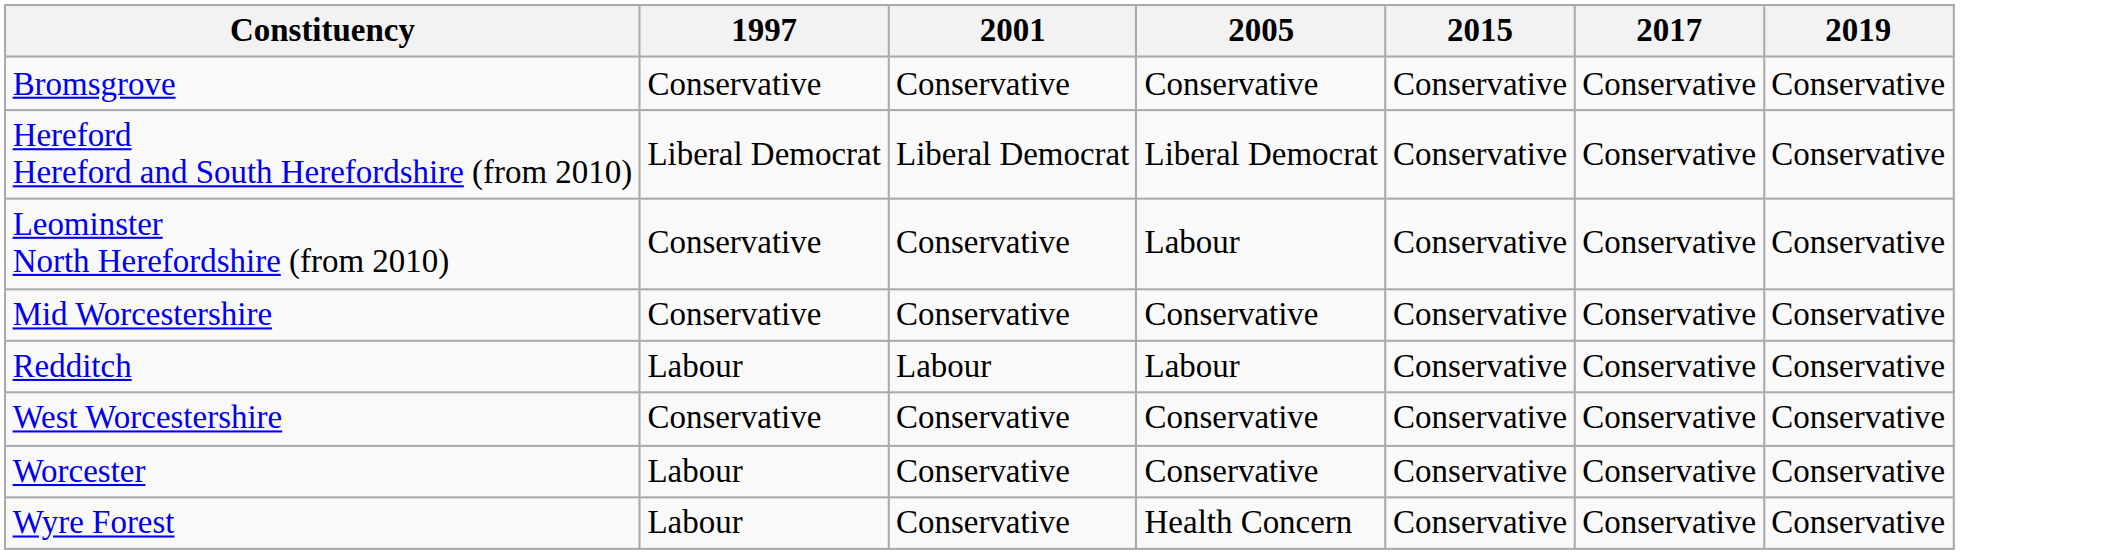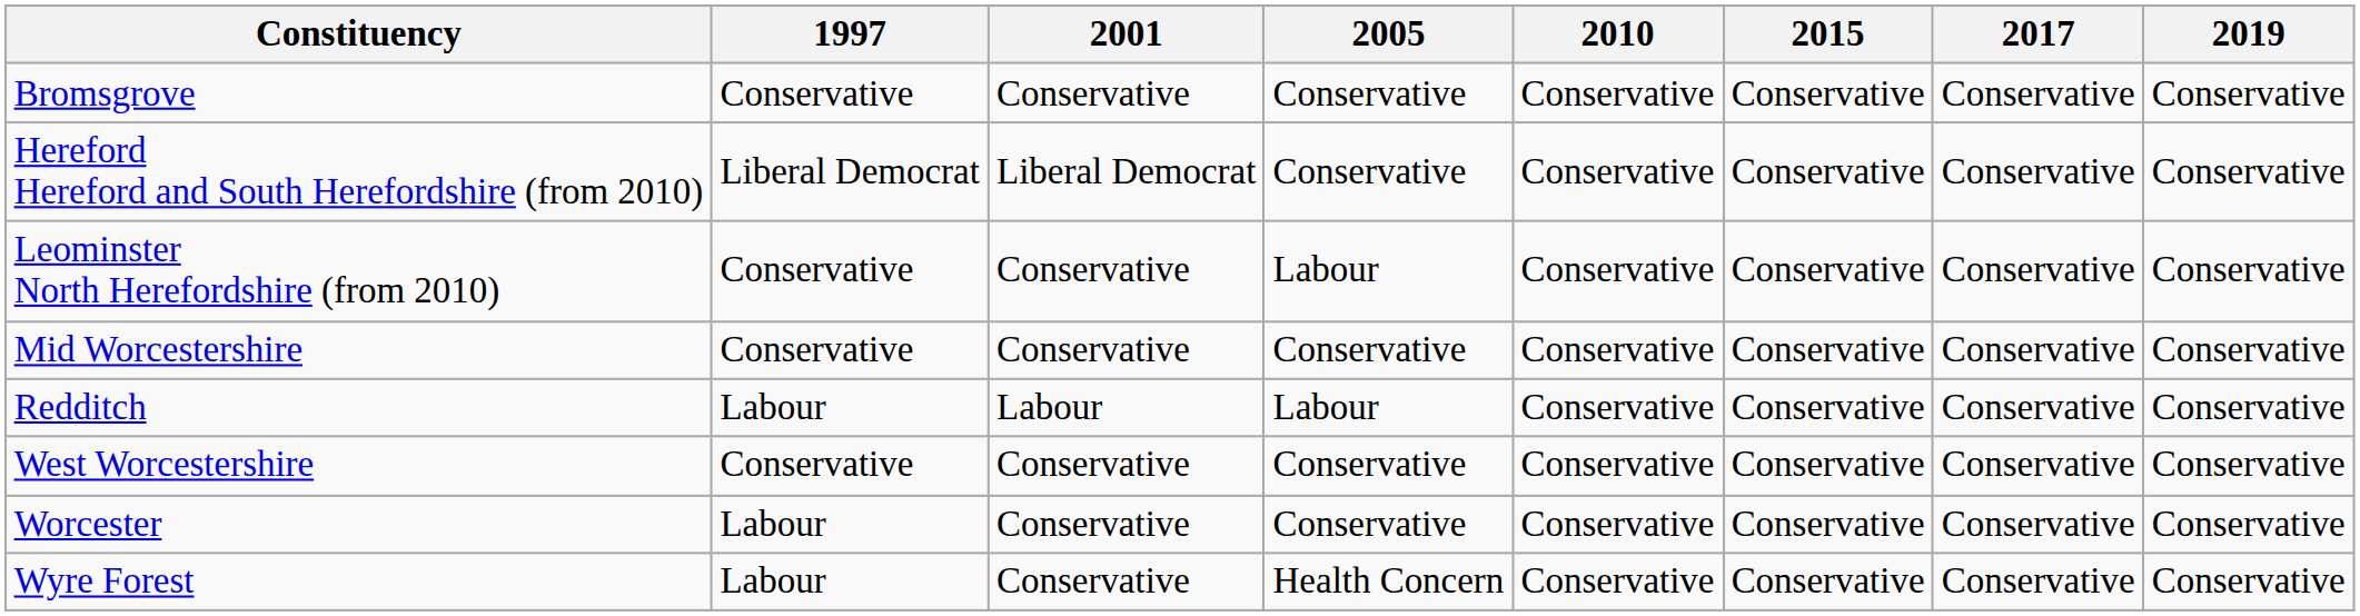 <table class="wikitable">
 <tr>
 <th>Constituency</th>
 <th>1997</th>
 <th>2001</th>
 <th>2005</th>
+<th>2010</th>
 <th>2015</th>
 <th>2017</th>
 <th>2019</th>
 </tr>
 <tr>
 <td><a href='#'>Bromsgrove</a></td>
 <td bgcolor=>Conservative</td>
 <td bgcolor=>Conservative</td>
 <td bgcolor=>Conservative</td>
 <td bgcolor=>Conservative</td>
 <td bgcolor=>Conservative</td>
 <td bgcolor=>Conservative</td>
+<td bgcolor=>Conservative</td>
 </tr>
 <tr>
 <td><a href='#'>Hereford</a><br><a href='#'>Hereford and South Herefordshire</a> (from 2010)</td>
 <td bgcolor=>Liberal Democrat</td>
 <td bgcolor=>Liberal Democrat</td>
-<td bgcolor=>Liberal Democrat</td>
+<td bgcolor=>Conservative</td>
+<td bgcolor=>Conservative</td>
 <td bgcolor=>Conservative</td>
 <td bgcolor=>Conservative</td>
 <td bgcolor=>Conservative</td>
 </tr>
 <tr>
 <td><a href='#'>Leominster</a><br><a href='#'>North Herefordshire</a> (from 2010)</td>
 <td bgcolor=>Conservative</td>
 <td bgcolor=>Conservative</td>
 <td bgcolor=>Labour</td>
 <td bgcolor=>Conservative</td>
 <td bgcolor=>Conservative</td>
 <td bgcolor=>Conservative</td>
+<td bgcolor=>Conservative</td>
 </tr>
 <tr>
 <td><a href='#'>Mid Worcestershire</a></td>
+<td bgcolor=>Conservative</td>
 <td bgcolor=>Conservative</td>
 <td bgcolor=>Conservative</td>
 <td bgcolor=>Conservative</td>
 <td bgcolor=>Conservative</td>
 <td bgcolor=>Conservative</td>
 <td bgcolor=>Conservative</td>
 </tr>
 <tr>
 <td><a href='#'>Redditch</a></td>
 <td bgcolor=>Labour</td>
 <td bgcolor=>Labour</td>
 <td bgcolor=>Labour</td>
 <td bgcolor=>Conservative</td>
 <td bgcolor=>Conservative</td>
 <td bgcolor=>Conservative</td>
+<td bgcolor=>Conservative</td>
 </tr>
 <tr>
 <td><a href='#'>West Worcestershire</a></td>
+<td bgcolor=>Conservative</td>
 <td bgcolor=>Conservative</td>
 <td bgcolor=>Conservative</td>
 <td bgcolor=>Conservative</td>
 <td bgcolor=>Conservative</td>
 <td bgcolor=>Conservative</td>
 <td bgcolor=>Conservative</td>
 </tr>
 <tr>
 <td><a href='#'>Worcester</a></td>
 <td bgcolor=>Labour</td>
 <td bgcolor=>Conservative</td>
 <td bgcolor=>Conservative</td>
 <td bgcolor=>Conservative</td>
 <td bgcolor=>Conservative</td>
 <td bgcolor=>Conservative</td>
+<td bgcolor=>Conservative</td>
 </tr>
 <tr>
 <td><a href='#'>Wyre Forest</a></td>
 <td bgcolor=>Labour</td>
 <td bgcolor=>Conservative</td>
 <td>Health Concern</td>
 <td bgcolor=>Conservative</td>
 <td bgcolor=>Conservative</td>
 <td bgcolor=>Conservative</td>
+<td bgcolor=>Conservative</td>
 </tr>
 </table>
